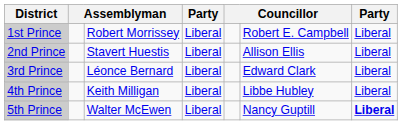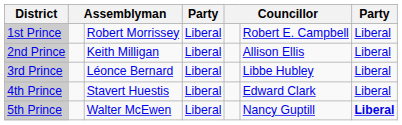 <table class="wikitable">
 <tr>
 <th>District</th>
 <th colspan="2">Assemblyman</th>
 <th>Party</th>
 <th colspan="2">Councillor</th>
 <th>Party</th>
 </tr>
 <tr>
 <td bgcolor="CCCCCC"><a href='#'>1st Prince</a></td>
 <td>   </td>
 <td><a href='#'>Robert Morrissey</a></td>
 <td><a href='#'>Liberal</a></td>
 <td>   </td>
 <td><a href='#'>Robert E. Campbell</a></td>
 <td><a href='#'>Liberal</a></td>
 </tr>
 <tr>
 <td bgcolor="CCCCCC"><a href='#'>2nd Prince</a></td>
 <td>   </td>
-<td><a href='#'>Stavert Huestis</a></td>
+<td><a href='#'>Keith Milligan</a></td>
 <td><a href='#'>Liberal</a></td>
 <td>   </td>
 <td><a href='#'>Allison Ellis</a></td>
 <td><a href='#'>Liberal</a></td>
 </tr>
 <tr>
 <td bgcolor="CCCCCC"><a href='#'>3rd Prince</a></td>
 <td>   </td>
 <td><a href='#'>Léonce Bernard</a></td>
 <td><a href='#'>Liberal</a></td>
 <td>   </td>
-<td><a href='#'>Edward Clark</a></td>
+<td><a href='#'>Libbe Hubley</a></td>
 <td><a href='#'>Liberal</a></td>
 </tr>
 <tr>
 <td bgcolor="CCCCCC"><a href='#'>4th Prince</a></td>
 <td>   </td>
-<td><a href='#'>Keith Milligan</a></td>
+<td><a href='#'>Stavert Huestis</a></td>
 <td><a href='#'>Liberal</a></td>
 <td>    <br></td>
-<td><a href='#'>Libbe Hubley</a></td>
+<td><a href='#'>Edward Clark</a></td>
 <td><a href='#'>Liberal</a></td>
 </tr>
 <tr>
 <td bgcolor="CCCCCC"><a href='#'>5th Prince</a></td>
 <td>   </td>
 <td><a href='#'>Walter McEwen</a></td>
 <td><a href='#'>Liberal</a></td>
 <td>   </td>
 <td><a href='#'>Nancy Guptill</a></td>
 <td><strong><a href='#'>Liberal</a></strong></td>
 </tr>
 </table>
